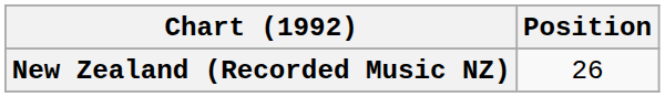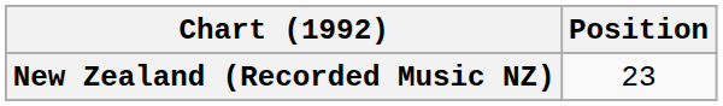 <table class="wikitable sortable plainrowheaders">
 <tr>
 <th>Chart (1992)</th>
 <th>Position</th>
 </tr>
 <tr>
 <th scope="row">New Zealand (Recorded Music NZ)</th>
-<td style="text-align:center;">26</td>
+<td style="text-align:center;">23</td>
 </tr>
 </table>
